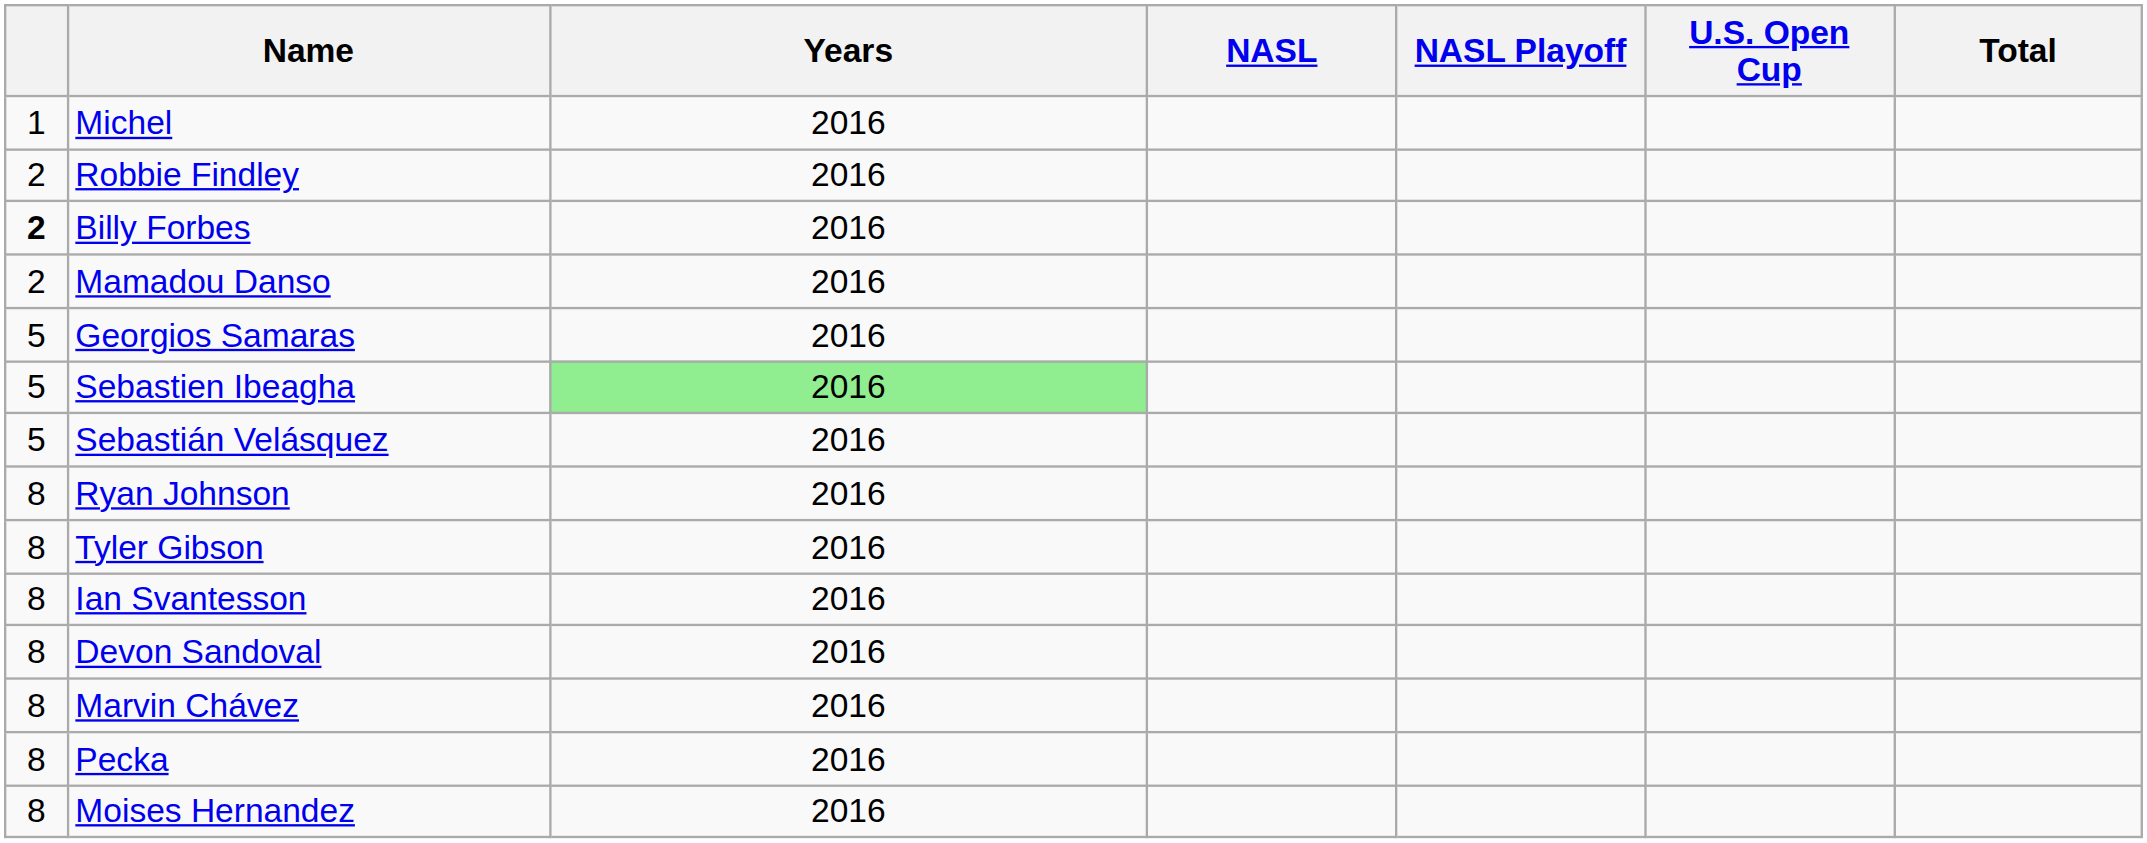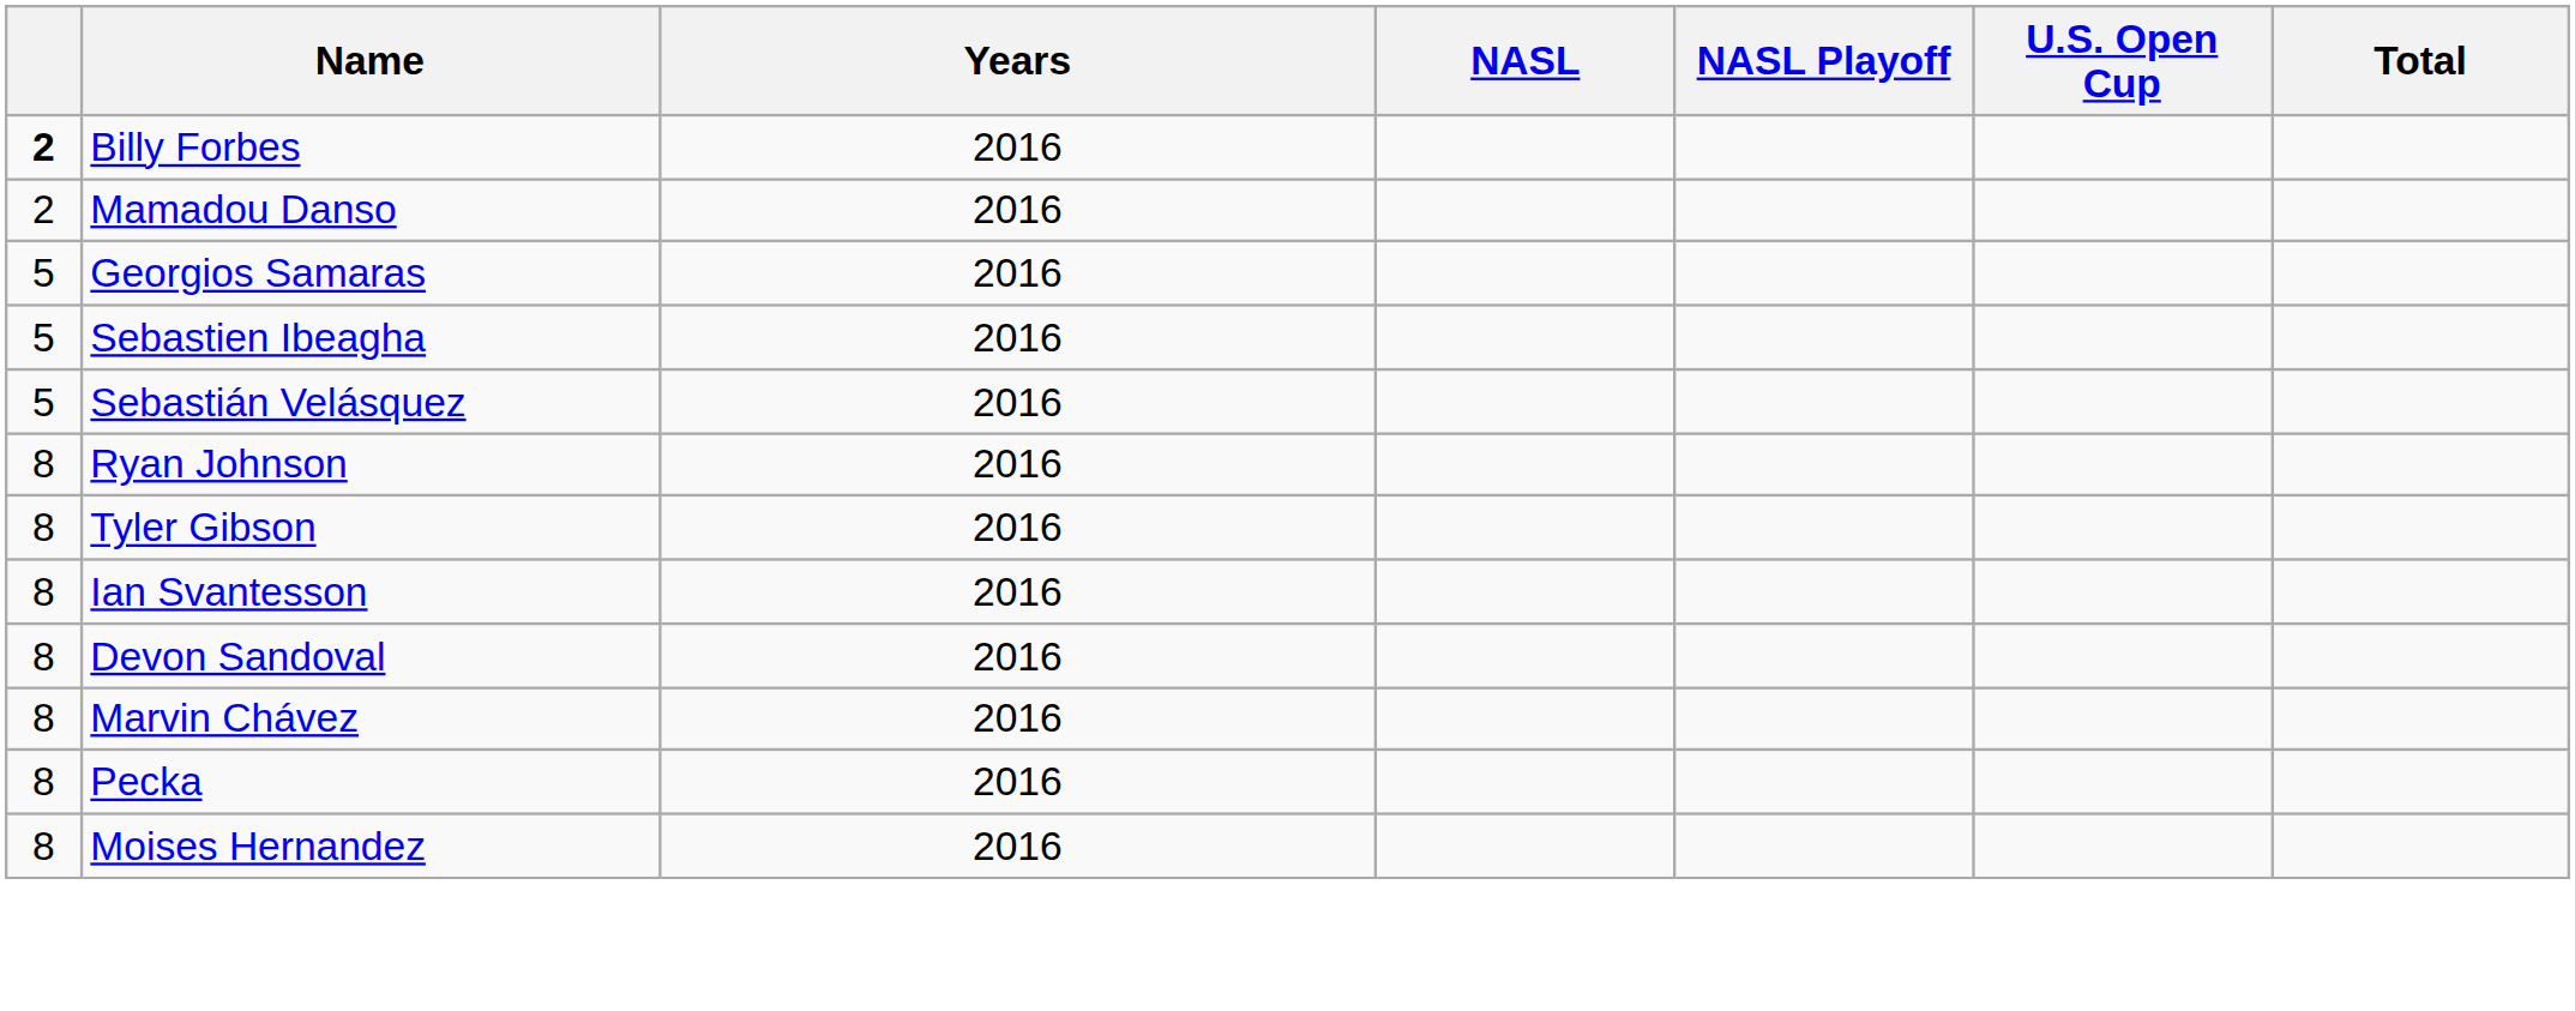 <table class="wikitable sortable"  style="text-align:center; font-size:90%; ">
 <tr>
 <th width=20px></th>
 <th width=200px>Name</th>
 <th width=250px>Years</th>
 <th width=100px><a href='#'>NASL</a></th>
 <th width=100px><a href='#'>NASL Playoff</a></th>
 <th width=100px><a href='#'>U.S. Open Cup</a></th>
 <th width=100px>Total</th>
-</tr>
-<tr>
-<td>1</td>
-<td align="left"> <a href='#'>Michel</a></td>
-<td>2016</td>
-<td></td>
-<td></td>
-<td></td>
-<td></td>
-</tr>
-<tr>
-<td>2</td>
-<td align="left"> <a href='#'>Robbie Findley</a></td>
-<td>2016</td>
-<td></td>
-<td></td>
-<td></td>
-<td></td>
 </tr>
 <tr>
 <td><strong>2</strong></td>
 <td align="left"> <a href='#'>Billy Forbes</a></td>
 <td>2016</td>
 <td></td>
 <td></td>
 <td></td>
 <td></td>
 </tr>
 <tr>
 <td>2</td>
 <td align="left"> <a href='#'>Mamadou Danso</a></td>
 <td>2016</td>
 <td></td>
 <td></td>
 <td></td>
 <td></td>
 </tr>
 <tr>
 <td>5</td>
 <td align="left"> <a href='#'>Georgios Samaras</a></td>
 <td>2016</td>
 <td></td>
 <td></td>
 <td></td>
 <td></td>
 </tr>
 <tr>
 <td>5</td>
 <td align="left"> <a href='#'>Sebastien Ibeagha</a></td>
-<td style="background: lightgreen;">2016</td>
+<td>2016</td>
 <td></td>
 <td></td>
 <td></td>
 <td></td>
 </tr>
 <tr>
 <td>5</td>
 <td align="left"> <a href='#'>Sebastián Velásquez</a></td>
 <td>2016</td>
 <td></td>
 <td></td>
 <td></td>
 <td></td>
 </tr>
 <tr>
 <td>8</td>
 <td align="left"> <a href='#'>Ryan Johnson</a></td>
 <td>2016</td>
 <td></td>
 <td></td>
 <td></td>
 <td></td>
 </tr>
 <tr>
 <td>8</td>
 <td align="left"> <a href='#'>Tyler Gibson</a></td>
 <td>2016</td>
 <td></td>
 <td></td>
 <td></td>
 <td></td>
 </tr>
 <tr>
 <td>8</td>
 <td align="left"> <a href='#'>Ian Svantesson</a></td>
 <td>2016</td>
 <td></td>
 <td></td>
 <td></td>
 <td></td>
 </tr>
 <tr>
 <td>8</td>
 <td align="left"> <a href='#'>Devon Sandoval</a></td>
 <td>2016</td>
 <td></td>
 <td></td>
 <td></td>
 <td></td>
 </tr>
 <tr>
 <td>8</td>
 <td align="left"> <a href='#'>Marvin Chávez</a></td>
 <td>2016</td>
 <td></td>
 <td></td>
 <td></td>
 <td></td>
 </tr>
 <tr>
 <td>8</td>
 <td align="left"> <a href='#'>Pecka</a></td>
 <td>2016</td>
 <td></td>
 <td></td>
 <td></td>
 <td></td>
 </tr>
 <tr>
 <td>8</td>
 <td align="left"> <a href='#'>Moises Hernandez</a></td>
 <td>2016</td>
 <td></td>
 <td></td>
 <td></td>
 <td></td>
 </tr>
 </table>
